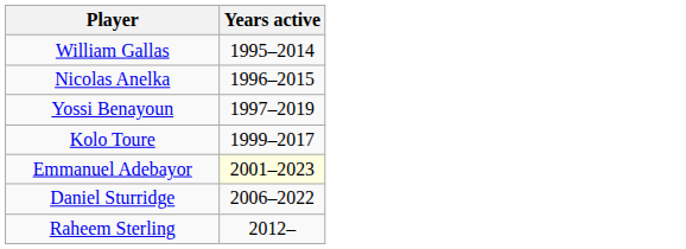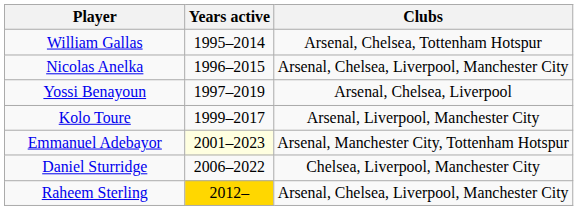 <table class="wikitable sortable" style="text-align:center">
 <tr>
 <th scope="col" width="175px">Player</th>
 <th>Years active</th>
+<th>Clubs</th>
 </tr>
 <tr>
 <td><a href='#'>William Gallas</a></td>
 <td>1995–2014</td>
+<td>Arsenal, Chelsea, Tottenham Hotspur</td>
 </tr>
 <tr>
 <td><a href='#'>Nicolas Anelka</a></td>
 <td>1996–2015</td>
+<td>Arsenal, Chelsea, Liverpool, Manchester City</td>
 </tr>
 <tr>
 <td><a href='#'>Yossi Benayoun</a></td>
 <td>1997–2019</td>
+<td>Arsenal, Chelsea, Liverpool</td>
 </tr>
 <tr>
 <td><a href='#'>Kolo Toure</a></td>
 <td>1999–2017</td>
+<td>Arsenal, Liverpool, Manchester City</td>
 </tr>
 <tr>
 <td><a href='#'>Emmanuel Adebayor</a></td>
 <td style="background: lightyellow;">2001–2023</td>
+<td>Arsenal, Manchester City, Tottenham Hotspur</td>
 </tr>
 <tr>
 <td><a href='#'>Daniel Sturridge</a></td>
 <td>2006–2022</td>
+<td>Chelsea, Liverpool, Manchester City</td>
 </tr>
 <tr>
 <td><a href='#'>Raheem Sterling</a></td>
-<td>2012–</td>
+<td style="background: gold;">2012–</td>
+<td>Arsenal, Chelsea, Liverpool, Manchester City</td>
 </tr>
 </table>
